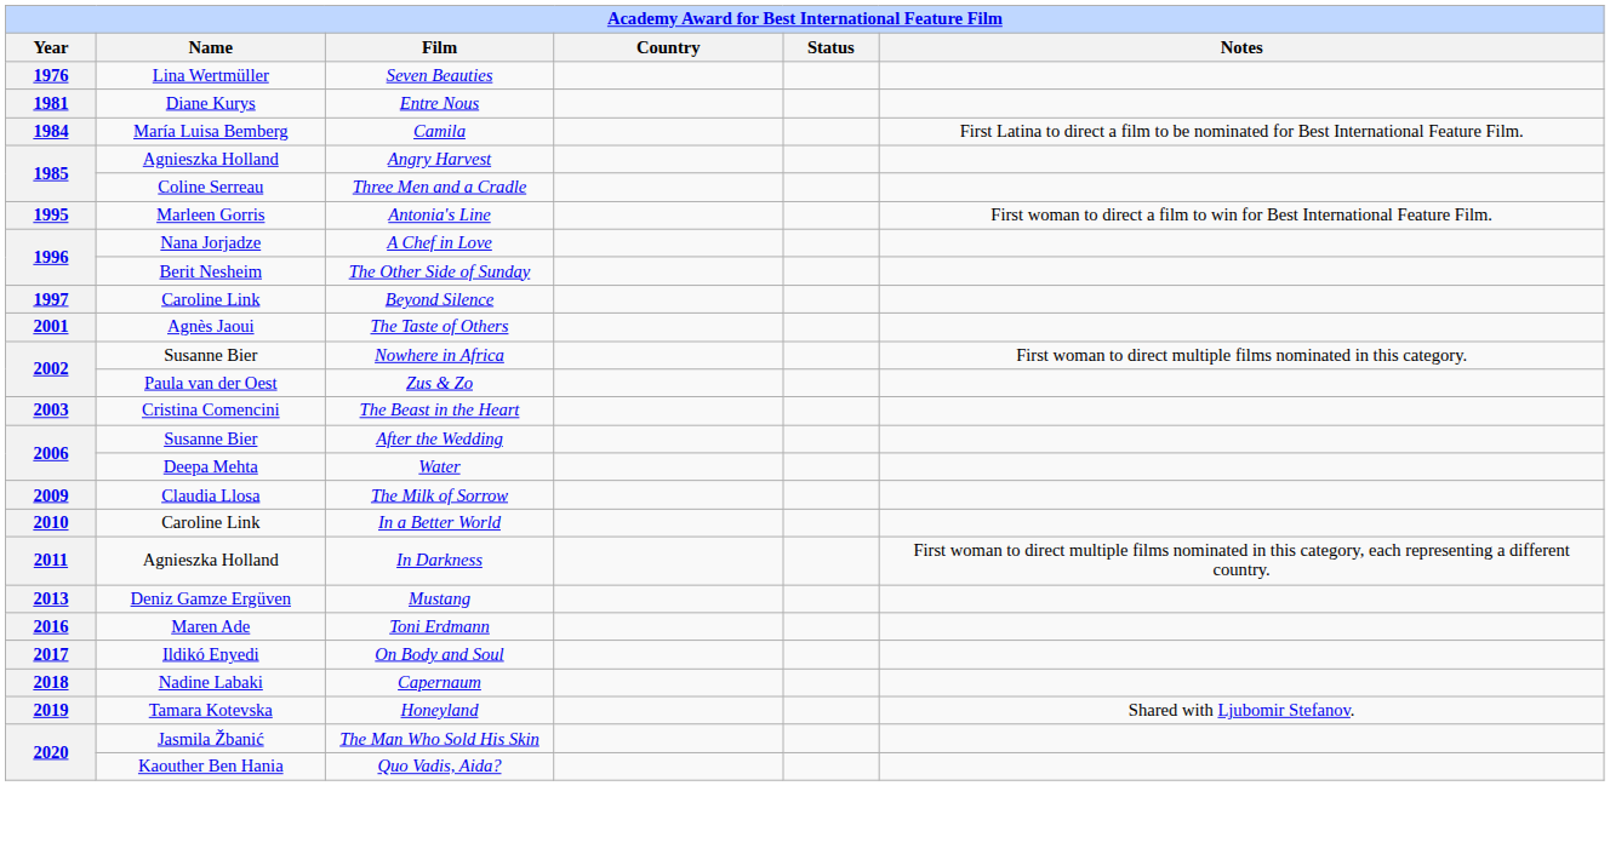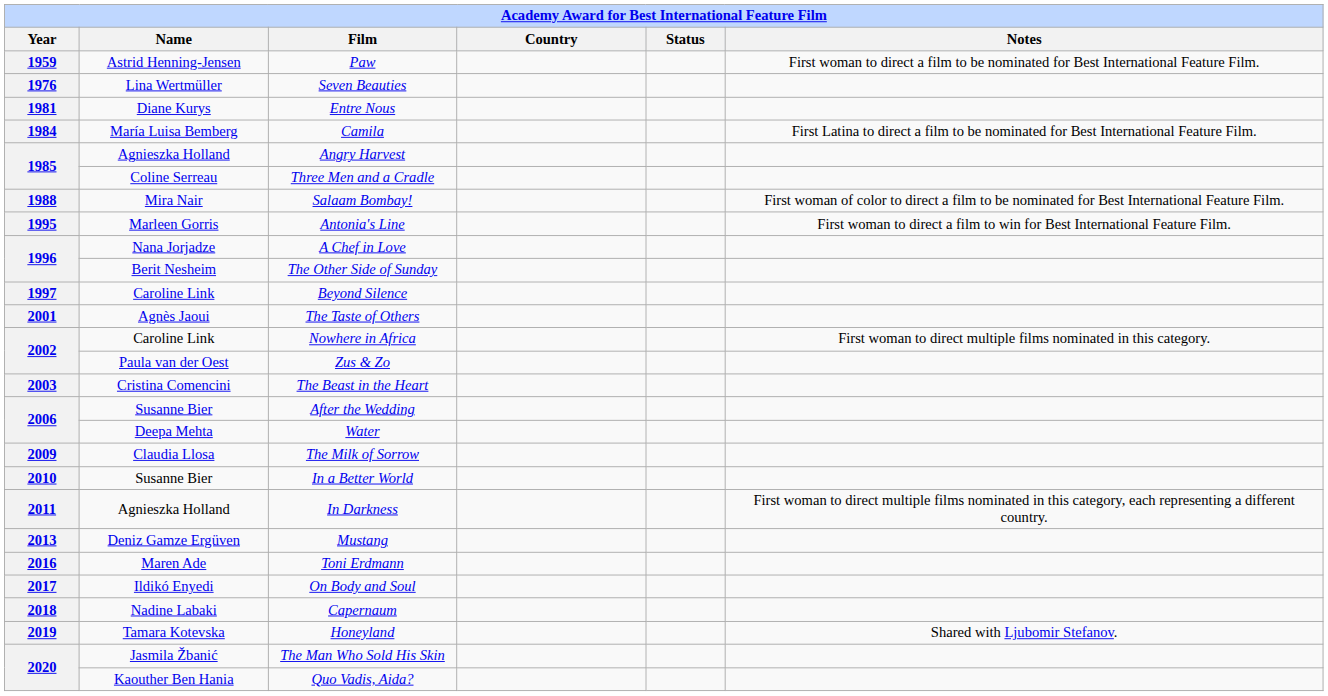 <table class="wikitable" style="text-align: center">
 <tr ---- bgcolor="#bfd7ff">
 <td colspan=6 align=center><strong><a href='#'>Academy Award for Best International Feature Film</a></strong></td>
 </tr>
 <tr ---- bgcolor="#ebf5ff">
 <th width="075">Year</th>
 <th width="200">Name</th>
 <th width="200">Film</th>
 <th width="200">Country</th>
 <th width="080">Status</th>
 <th width="650">Notes</th>
+</tr>
+<tr>
+<th><a href='#'>1959</a></th>
+<td><a href='#'>Astrid Henning-Jensen</a></td>
+<td><em><a href='#'>Paw</a></em></td>
+<td></td>
+<td></td>
+<td>First woman to direct a film to be nominated for Best International Feature Film.</td>
 </tr>
 <tr>
 <th><a href='#'>1976</a></th>
 <td><a href='#'>Lina Wertmüller</a></td>
 <td><em><a href='#'>Seven Beauties</a></em></td>
 <td></td>
 <td></td>
 <td></td>
 </tr>
 <tr>
 <th><a href='#'>1981</a></th>
 <td><a href='#'>Diane Kurys</a></td>
 <td><em><a href='#'>Entre Nous</a></em></td>
 <td></td>
 <td></td>
 <td></td>
 </tr>
 <tr>
 <th><a href='#'>1984</a></th>
 <td><a href='#'>María Luisa Bemberg</a></td>
 <td><em><a href='#'>Camila</a></em></td>
 <td></td>
 <td></td>
 <td>First Latina to direct a film to be nominated for Best International Feature Film.</td>
 </tr>
 <tr>
 <th rowspan="2"><a href='#'>1985</a><br></th>
 <td><a href='#'>Agnieszka Holland</a></td>
 <td><em><a href='#'>Angry Harvest</a></em></td>
 <td></td>
 <td></td>
 <td></td>
 </tr>
 <tr>
 <td><a href='#'>Coline Serreau</a></td>
 <td><em><a href='#'>Three Men and a Cradle</a></em></td>
 <td></td>
 <td></td>
 <td></td>
+</tr>
+<tr>
+<th><a href='#'>1988</a></th>
+<td><a href='#'>Mira Nair</a></td>
+<td><em><a href='#'>Salaam Bombay!</a></em></td>
+<td></td>
+<td></td>
+<td>First woman of color to direct a film to be nominated for Best International Feature Film.</td>
 </tr>
 <tr>
 <th><a href='#'>1995</a></th>
 <td><a href='#'>Marleen Gorris</a></td>
 <td><em><a href='#'>Antonia's Line</a></em></td>
 <td></td>
 <td></td>
 <td>First woman to direct a film to win for Best International Feature Film.</td>
 </tr>
 <tr>
 <th rowspan="2"><a href='#'>1996</a></th>
 <td><a href='#'>Nana Jorjadze</a></td>
 <td><em><a href='#'>A Chef in Love</a></em></td>
 <td></td>
 <td></td>
 <td></td>
 </tr>
 <tr>
 <td><a href='#'>Berit Nesheim</a></td>
 <td><em><a href='#'>The Other Side of Sunday</a></em></td>
 <td></td>
 <td></td>
 <td></td>
 </tr>
 <tr>
 <th><a href='#'>1997</a></th>
 <td><a href='#'>Caroline Link</a></td>
 <td><em><a href='#'>Beyond Silence</a></em></td>
 <td></td>
 <td></td>
 <td></td>
 </tr>
 <tr>
 <th><a href='#'>2001</a></th>
 <td><a href='#'>Agnès Jaoui</a></td>
 <td><em><a href='#'>The Taste of Others</a></em></td>
 <td></td>
 <td></td>
 <td></td>
 </tr>
 <tr>
 <th rowspan="2"><a href='#'>2002</a></th>
-<td>Susanne Bier</td>
+<td>Caroline Link</td>
 <td><em><a href='#'>Nowhere in Africa</a></em></td>
 <td></td>
 <td></td>
 <td>First woman to direct multiple films nominated in this category.</td>
 </tr>
 <tr>
 <td><a href='#'>Paula van der Oest</a></td>
 <td><em><a href='#'>Zus & Zo</a></em></td>
 <td></td>
 <td></td>
 <td></td>
 </tr>
 <tr>
 <th><a href='#'>2003</a></th>
 <td><a href='#'>Cristina Comencini</a></td>
 <td><em><a href='#'>The Beast in the Heart</a></em></td>
 <td></td>
 <td></td>
 <td></td>
 </tr>
 <tr>
 <th rowspan="2"><a href='#'>2006</a></th>
 <td><a href='#'>Susanne Bier</a></td>
 <td><em><a href='#'>After the Wedding</a></em></td>
 <td></td>
 <td></td>
 <td></td>
 </tr>
 <tr>
 <td><a href='#'>Deepa Mehta</a></td>
 <td><em><a href='#'>Water</a></em></td>
 <td></td>
 <td></td>
 <td></td>
 </tr>
 <tr>
 <th><a href='#'>2009</a></th>
 <td><a href='#'>Claudia Llosa</a></td>
 <td><em><a href='#'>The Milk of Sorrow</a></em></td>
 <td></td>
 <td></td>
 <td></td>
 </tr>
 <tr>
 <th><a href='#'>2010</a></th>
-<td>Caroline Link</td>
+<td>Susanne Bier</td>
 <td><em><a href='#'>In a Better World</a></em></td>
 <td></td>
 <td></td>
 <td></td>
 </tr>
 <tr>
 <th><a href='#'>2011</a></th>
 <td>Agnieszka Holland</td>
 <td><em><a href='#'>In Darkness</a></em></td>
 <td></td>
 <td></td>
 <td>First woman to direct multiple films nominated in this category, each representing a different country.</td>
 </tr>
 <tr>
 <th><a href='#'>2013</a></th>
 <td><a href='#'>Deniz Gamze Ergüven</a></td>
 <td><em><a href='#'>Mustang</a></em></td>
 <td></td>
 <td></td>
 <td></td>
 </tr>
 <tr>
 <th><a href='#'>2016</a></th>
 <td><a href='#'>Maren Ade</a></td>
 <td><em><a href='#'>Toni Erdmann</a></em></td>
 <td></td>
 <td></td>
 <td></td>
 </tr>
 <tr>
 <th><a href='#'>2017</a></th>
 <td><a href='#'>Ildikó Enyedi</a></td>
 <td><em><a href='#'>On Body and Soul</a></em></td>
 <td></td>
 <td></td>
 <td></td>
 </tr>
 <tr>
 <th><a href='#'>2018</a></th>
 <td><a href='#'>Nadine Labaki</a></td>
 <td><em><a href='#'>Capernaum</a></em></td>
 <td></td>
 <td></td>
 <td></td>
 </tr>
 <tr>
 <th><a href='#'>2019</a></th>
 <td><a href='#'>Tamara Kotevska</a></td>
 <td><em><a href='#'>Honeyland</a></em></td>
 <td></td>
 <td></td>
 <td>Shared with <a href='#'>Ljubomir Stefanov</a>.</td>
 </tr>
 <tr>
 <th rowspan="2"><a href='#'>2020</a></th>
 <td><a href='#'>Jasmila Žbanić</a></td>
 <td><em><a href='#'>The Man Who Sold His Skin</a></em></td>
 <td></td>
 <td></td>
 <td></td>
 </tr>
 <tr>
 <td><a href='#'>Kaouther Ben Hania</a></td>
 <td><em><a href='#'>Quo Vadis, Aida?</a></em></td>
 <td></td>
 <td></td>
 <td></td>
 </tr>
 </table>
